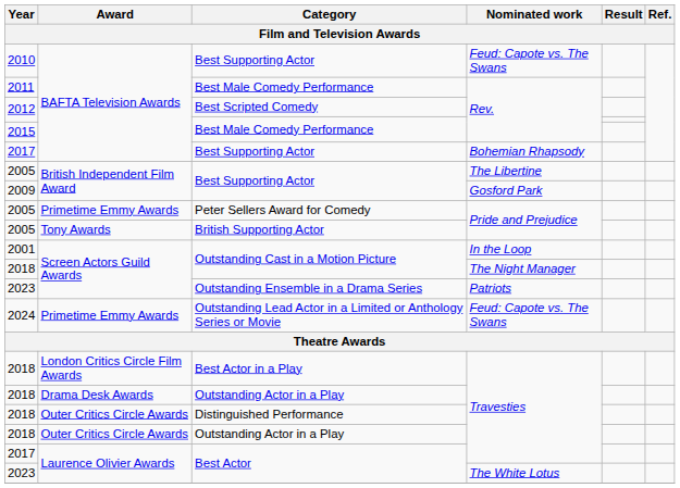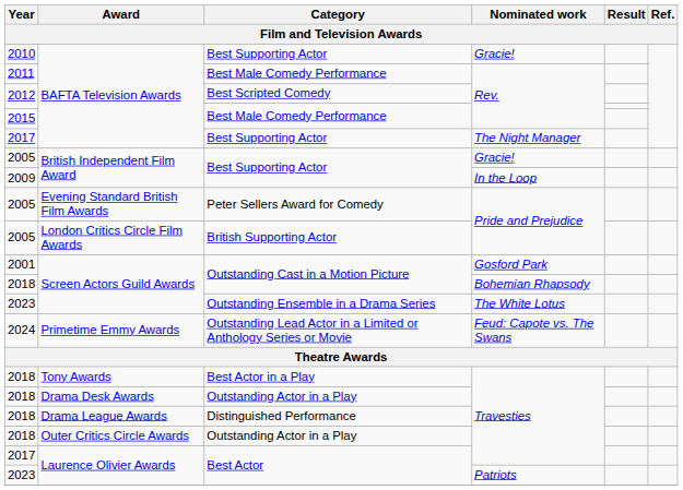 <table class="wikitable">
 <tr>
 <th>Year</th>
 <th>Award</th>
 <th>Category</th>
 <th>Nominated work</th>
 <th>Result</th>
 <th>Ref.</th>
 </tr>
 <tr>
 <th colspan=6>Film and Television Awards</th>
 </tr>
 <tr>
 <td><a href='#'>2010</a></td>
 <td rowspan=6><a href='#'>BAFTA Television Awards</a></td>
 <td><a href='#'>Best Supporting Actor</a></td>
-<td><em><a href='#'>Feud: Capote vs. The Swans</a></em></td>
+<td><em><a href='#'>Gracie!</a></em></td>
 <td></td>
 <td rowspan=6></td>
 </tr>
 <tr>
 <td><a href='#'>2011</a></td>
 <td><a href='#'>Best Male Comedy Performance</a></td>
 <td rowspan=4><em><a href='#'>Rev.</a></em></td>
 <td></td>
 </tr>
 <tr>
 <td rowspan=2><a href='#'>2012</a></td>
 <td><a href='#'>Best Scripted Comedy</a></td>
 <td></td>
 </tr>
 <tr>
 <td rowspan=2><a href='#'>Best Male Comedy Performance</a></td>
 <td></td>
 </tr>
 <tr>
 <td><a href='#'>2015</a></td>
 <td></td>
 </tr>
 <tr>
 <td><a href='#'>2017</a></td>
 <td><a href='#'>Best Supporting Actor</a></td>
-<td><em><a href='#'>Bohemian Rhapsody</a></em></td>
+<td><em><a href='#'>The Night Manager</a></em></td>
 <td></td>
 </tr>
 <tr>
 <td>2005</td>
 <td rowspan=2><a href='#'>British Independent Film Award</a></td>
 <td rowspan=2><a href='#'>Best Supporting Actor</a></td>
-<td><em><a href='#'>The Libertine</a></em></td>
+<td><em><a href='#'>Gracie!</a></em></td>
 <td></td>
 <td></td>
 </tr>
 <tr>
 <td>2009</td>
-<td><em><a href='#'>Gosford Park</a></em></td>
+<td><em><a href='#'>In the Loop</a></em></td>
 <td></td>
 <td></td>
 </tr>
 <tr>
 <td>2005</td>
-<td><a href='#'>Primetime Emmy Awards</a></td>
+<td><a href='#'>Evening Standard British Film Awards</a></td>
 <td>Peter Sellers Award for Comedy</td>
 <td rowspan=2><em><a href='#'>Pride and Prejudice</a></em></td>
 <td></td>
 <td></td>
 </tr>
 <tr>
 <td>2005</td>
-<td><a href='#'>Tony Awards</a></td>
+<td><a href='#'>London Critics Circle Film Awards</a></td>
 <td><a href='#'>British Supporting Actor</a></td>
 <td></td>
 <td></td>
 </tr>
 <tr>
 <td>2001</td>
 <td rowspan=3><a href='#'>Screen Actors Guild Awards</a></td>
 <td rowspan=2><a href='#'>Outstanding Cast in a Motion Picture</a></td>
-<td><em><a href='#'>In the Loop</a></em></td>
+<td><em><a href='#'>Gosford Park</a></em></td>
 <td></td>
 <td></td>
 </tr>
 <tr>
 <td>2018</td>
-<td><em><a href='#'>The Night Manager</a></em></td>
+<td><em><a href='#'>Bohemian Rhapsody</a></em></td>
 <td></td>
 <td></td>
 </tr>
 <tr>
 <td>2023</td>
 <td><a href='#'>Outstanding Ensemble in a Drama Series</a></td>
-<td><em><a href='#'>Patriots</a></em></td>
+<td><em><a href='#'>The White Lotus</a></em></td>
 <td></td>
 <td></td>
 </tr>
 <tr>
 <td>2024</td>
 <td><a href='#'>Primetime Emmy Awards</a></td>
 <td><a href='#'>Outstanding Lead Actor in a Limited or Anthology Series or Movie</a></td>
 <td><em><a href='#'>Feud: Capote vs. The Swans</a></em></td>
 <td></td>
 <td></td>
 </tr>
 <tr>
 <th colspan=6>Theatre Awards</th>
 </tr>
 <tr>
 <td>2018</td>
-<td><a href='#'>London Critics Circle Film Awards</a></td>
+<td><a href='#'>Tony Awards</a></td>
 <td><a href='#'>Best Actor in a Play</a></td>
 <td rowspan=5><em><a href='#'>Travesties</a></em></td>
 <td></td>
 <td></td>
 </tr>
 <tr>
 <td>2018</td>
 <td><a href='#'>Drama Desk Awards</a></td>
 <td><a href='#'>Outstanding Actor in a Play</a></td>
 <td></td>
 <td></td>
 </tr>
 <tr>
 <td>2018</td>
-<td><a href='#'>Outer Critics Circle Awards</a></td>
+<td><a href='#'>Drama League Awards</a></td>
 <td>Distinguished Performance</td>
 <td></td>
 <td></td>
 </tr>
 <tr>
 <td>2018</td>
 <td><a href='#'>Outer Critics Circle Awards</a></td>
 <td>Outstanding Actor in a Play</td>
 <td></td>
 <td></td>
 </tr>
 <tr>
 <td>2017</td>
 <td rowspan=2><a href='#'>Laurence Olivier Awards</a></td>
 <td rowspan=2><a href='#'>Best Actor</a></td>
 <td></td>
 <td></td>
 </tr>
 <tr>
 <td>2023</td>
-<td><em><a href='#'>The White Lotus</a></em></td>
+<td><em><a href='#'>Patriots</a></em></td>
 <td></td>
 <td></td>
 </tr>
 <tr>
 </tr>
 </table>
